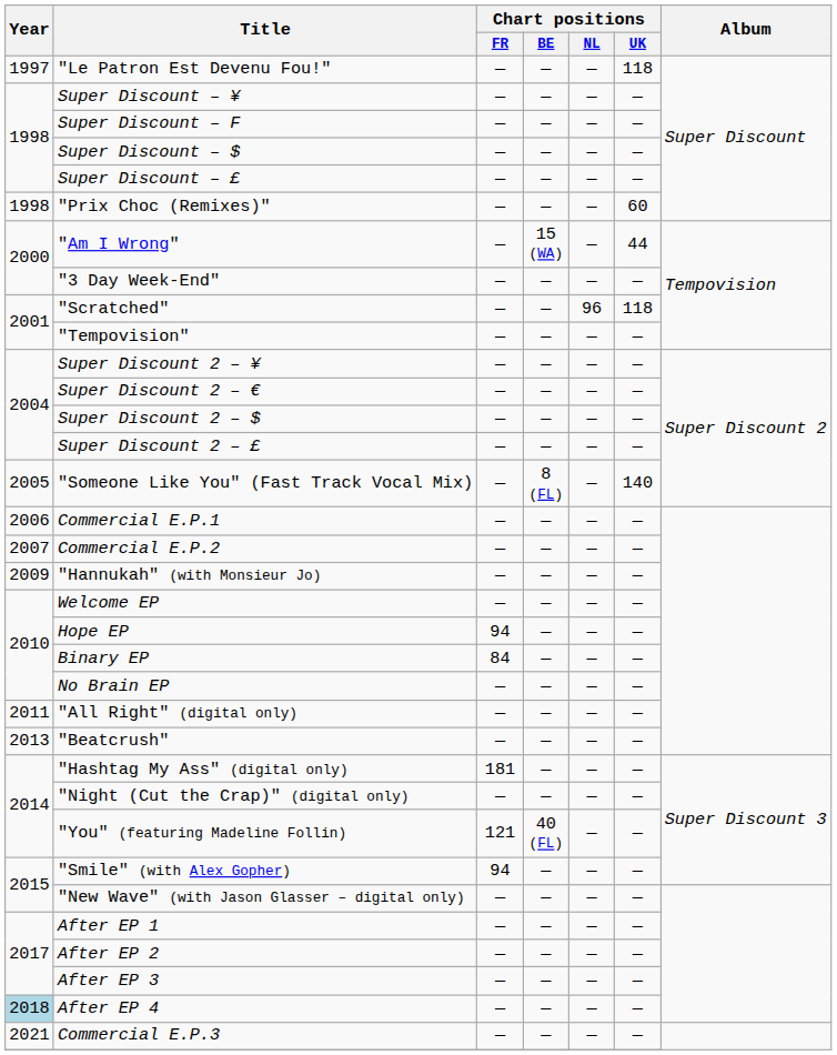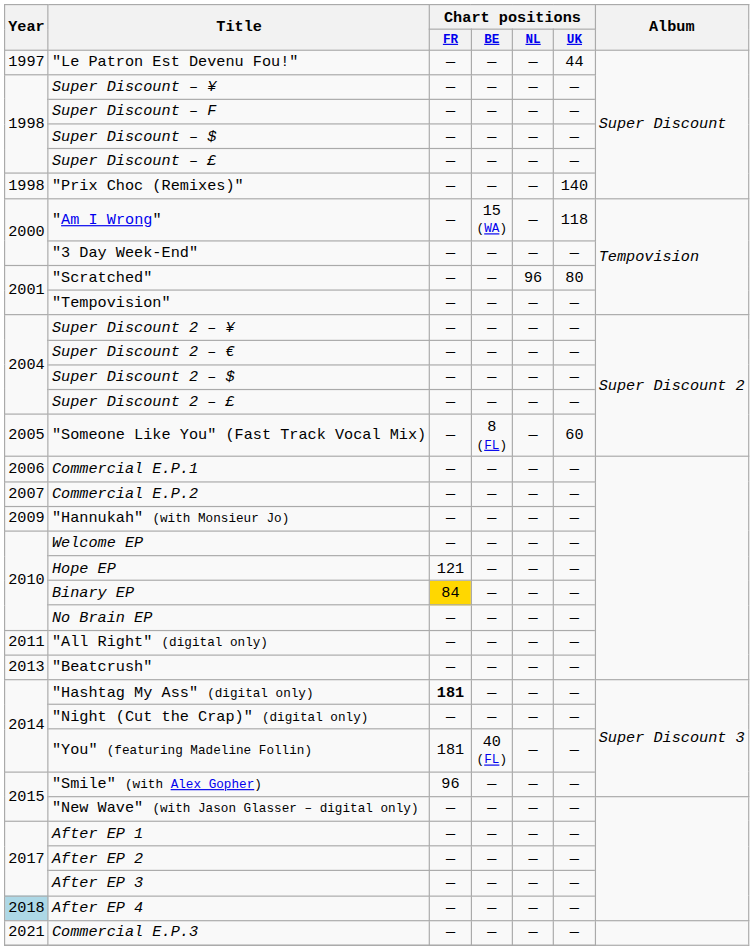 <table class="wikitable">
 <tr>
 <th rowspan=2>Year</th>
 <th rowspan=2>Title</th>
 <th colspan=4>Chart positions</th>
 <th rowspan=2>Album</th>
 </tr>
 <tr style="font-size:smaller;">
 <th width=30><a href='#'>FR</a><br></th>
 <th width=30><a href='#'>BE</a><br></th>
 <th width=30><a href='#'>NL</a><br></th>
 <th width=30><a href='#'>UK</a><br></th>
 </tr>
 <tr>
 <td>1997</td>
 <td>"Le Patron Est Devenu Fou!"</td>
 <td align=center>—</td>
 <td align=center>—</td>
 <td align=center>—</td>
-<td align=center>118<br></td>
+<td align=center>44</td>
 <td rowspan=6><em>Super Discount</em></td>
 </tr>
 <tr>
 <td rowspan=4>1998</td>
 <td><em>Super Discount – ¥</em></td>
 <td align=center>—</td>
 <td align=center>—</td>
 <td align=center>—</td>
 <td align=center>—</td>
 </tr>
 <tr>
 <td><em>Super Discount – F</em></td>
 <td align=center>—</td>
 <td align=center>—</td>
 <td align=center>—</td>
 <td align=center>—</td>
 </tr>
 <tr>
 <td><em>Super Discount – $</em></td>
 <td align=center>—</td>
 <td align=center>—</td>
 <td align=center>—</td>
 <td align=center>—</td>
 </tr>
 <tr>
 <td><em>Super Discount – £</em></td>
 <td align=center>—</td>
 <td align=center>—</td>
 <td align=center>—</td>
 <td align=center>—</td>
 </tr>
 <tr>
 <td>1998</td>
 <td>"Prix Choc (Remixes)"</td>
 <td align=center>—</td>
 <td align=center>—</td>
 <td align=center>—</td>
-<td align=center>60</td>
+<td align=center>140<br></td>
 </tr>
 <tr>
 <td rowspan=2>2000</td>
 <td>"<a href='#'>Am I Wrong</a>"</td>
 <td align=center>—</td>
 <td align=center>15 <small>(<a href='#'>WA</a>)</small></td>
 <td align=center>—</td>
-<td align=center>44</td>
+<td align=center>118<br></td>
 <td rowspan=4><em>Tempovision</em></td>
 </tr>
 <tr>
 <td>"3 Day Week-End"</td>
 <td align=center>—</td>
 <td align=center>—</td>
 <td align=center>—</td>
 <td align=center>—</td>
 </tr>
 <tr>
 <td rowspan=2>2001</td>
 <td>"Scratched"</td>
 <td align=center>—</td>
 <td align=center>—</td>
 <td align=center>96</td>
-<td align=center>118<br></td>
+<td align=center>80</td>
 </tr>
 <tr>
 <td>"Tempovision"</td>
 <td align=center>—</td>
 <td align=center>—</td>
 <td align=center>—</td>
 <td align=center>—</td>
 </tr>
 <tr>
 <td rowspan=4>2004</td>
 <td><em>Super Discount 2 – ¥</em></td>
 <td align=center>—</td>
 <td align=center>—</td>
 <td align=center>—</td>
 <td align=center>—</td>
 <td rowspan=5><em>Super Discount 2</em></td>
 </tr>
 <tr>
 <td><em>Super Discount 2 – €</em></td>
 <td align=center>—</td>
 <td align=center>—</td>
 <td align=center>—</td>
 <td align=center>—</td>
 </tr>
 <tr>
 <td><em>Super Discount 2 – $</em></td>
 <td align=center>—</td>
 <td align=center>—</td>
 <td align=center>—</td>
 <td align=center>—</td>
 </tr>
 <tr>
 <td><em>Super Discount 2 – £</em></td>
 <td align=center>—</td>
 <td align=center>—</td>
 <td align=center>—</td>
 <td align=center>—</td>
 </tr>
 <tr>
 <td>2005</td>
 <td>"Someone Like You" (Fast Track Vocal Mix)</td>
 <td align=center>—</td>
 <td align=center>8 <small>(<a href='#'>FL</a>)</small></td>
 <td align=center>—</td>
-<td align=center>140<br></td>
+<td align=center>60</td>
 </tr>
 <tr>
 <td>2006</td>
 <td><em>Commercial E.P.1</em></td>
 <td align=center>—</td>
 <td align=center>—</td>
 <td align=center>—</td>
 <td align=center>—</td>
 <td rowspan=9></td>
 </tr>
 <tr>
 <td>2007</td>
 <td><em>Commercial E.P.2</em></td>
 <td align=center>—</td>
 <td align=center>—</td>
 <td align=center>—</td>
 <td align=center>—</td>
 </tr>
 <tr>
 <td>2009</td>
 <td>"Hannukah" <small>(with Monsieur Jo)</small></td>
 <td align=center>—</td>
 <td align=center>—</td>
 <td align=center>—</td>
 <td align=center>—</td>
 </tr>
 <tr>
 <td rowspan=4>2010</td>
 <td><em>Welcome EP</em></td>
 <td align=center>—</td>
 <td align=center>—</td>
 <td align=center>—</td>
 <td align=center>—</td>
 </tr>
 <tr>
 <td><em>Hope EP</em></td>
-<td align=center>94</td>
+<td align=center>121</td>
 <td align=center>—</td>
 <td align=center>—</td>
 <td align=center>—</td>
 </tr>
 <tr>
 <td><em>Binary EP</em></td>
-<td align=center>84</td>
+<td align=center style="background: gold;">84</td>
 <td align=center>—</td>
 <td align=center>—</td>
 <td align=center>—</td>
 </tr>
 <tr>
 <td><em>No Brain EP</em></td>
 <td align=center>—</td>
 <td align=center>—</td>
 <td align=center>—</td>
 <td align=center>—</td>
 </tr>
 <tr>
 <td>2011</td>
 <td>"All Right" <small>(digital only)</small></td>
 <td align=center>—</td>
 <td align=center>—</td>
 <td align=center>—</td>
 <td align=center>—</td>
 </tr>
 <tr>
 <td>2013</td>
 <td>"Beatcrush"</td>
 <td align=center>—</td>
 <td align=center>—</td>
 <td align=center>—</td>
 <td align=center>—</td>
 </tr>
 <tr>
 <td rowspan=3>2014</td>
 <td>"Hashtag My Ass" <small>(digital only)</small></td>
-<td align=center>181</td>
+<td align=center><strong>181</strong></td>
 <td align=center>—</td>
 <td align=center>—</td>
 <td align=center>—</td>
 <td rowspan=4><em>Super Discount 3</em></td>
 </tr>
 <tr>
 <td>"Night (Cut the Crap)" <small>(digital only)</small></td>
 <td align=center>—</td>
 <td align=center>—</td>
 <td align=center>—</td>
 <td align=center>—</td>
 </tr>
 <tr>
 <td>"You" <small>(featuring Madeline Follin)</small></td>
-<td align=center>121</td>
+<td align=center>181</td>
 <td align=center>40 <small>(<a href='#'>FL</a>)</small></td>
 <td align=center>—</td>
 <td align=center>—</td>
 </tr>
 <tr>
 <td rowspan=2>2015</td>
 <td>"Smile" <small>(with <a href='#'>Alex Gopher</a>)</small></td>
-<td align=center>94</td>
+<td align=center>96</td>
 <td align=center>—</td>
 <td align=center>—</td>
 <td align=center>—</td>
 </tr>
 <tr>
 <td>"New Wave" <small>(with Jason Glasser – digital only)</small></td>
 <td align=center>—</td>
 <td align=center>—</td>
 <td align=center>—</td>
 <td align=center>—</td>
 <td rowspan=5></td>
 </tr>
 <tr>
 <td rowspan=3>2017</td>
 <td><em>After EP 1</em></td>
 <td align=center>—</td>
 <td align=center>—</td>
 <td align=center>—</td>
 <td align=center>—</td>
 </tr>
 <tr>
 <td><em>After EP 2</em></td>
 <td align=center>—</td>
 <td align=center>—</td>
 <td align=center>—</td>
 <td align=center>—</td>
 </tr>
 <tr>
 <td><em>After EP 3</em></td>
 <td align=center>—</td>
 <td align=center>—</td>
 <td align=center>—</td>
 <td align=center>—</td>
 </tr>
 <tr>
 <td style="background: lightblue;">2018</td>
 <td><em>After EP 4</em></td>
 <td align=center>—</td>
 <td align=center>—</td>
 <td align=center>—</td>
 <td align=center>—</td>
 </tr>
 <tr>
 <td>2021</td>
 <td><em>Commercial E.P.3</em></td>
 <td align=center>—</td>
 <td align=center>—</td>
 <td align=center>—</td>
 <td align=center>—</td>
 </tr>
 <tr>
 </tr>
 </table>
